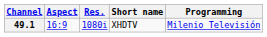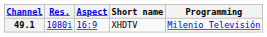 <table class="wikitable">
 <tr>
 <th scope = "col"><a href='#'>Channel</a></th>
+<th scope = "col"><a href='#'>Res.</a></th>
 <th scope = "col"><a href='#'>Aspect</a></th>
-<th scope = "col"><a href='#'>Res.</a></th>
 <th scope = "col">Short name</th>
 <th scope = "col">Programming</th>
 </tr>
 <tr>
 <th scope = "row">49.1</th>
+<td><a href='#'>1080i</a></td>
 <td><a href='#'>16:9</a></td>
-<td><a href='#'>1080i</a></td>
 <td>XHDTV</td>
 <td><a href='#'>Milenio Televisión</a></td>
 </tr>
 </table>
